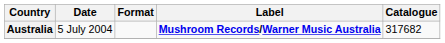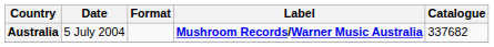 <table class="wikitable plainrowheaders">
 <tr>
 <th scope="col">Country</th>
 <th scope="col">Date</th>
 <th scope="col">Format</th>
 <th scope="col">Label</th>
 <th scope="col">Catalogue</th>
 </tr>
 <tr>
 <th scope="row">Australia</th>
 <td>5 July 2004</td>
 <td></td>
 <td><strong><a href='#'>Mushroom Records</a>/<a href='#'>Warner Music Australia</a></strong></td>
-<td>317682</td>
+<td>337682</td>
 </tr>
 <tr>
 </tr>
 </table>
